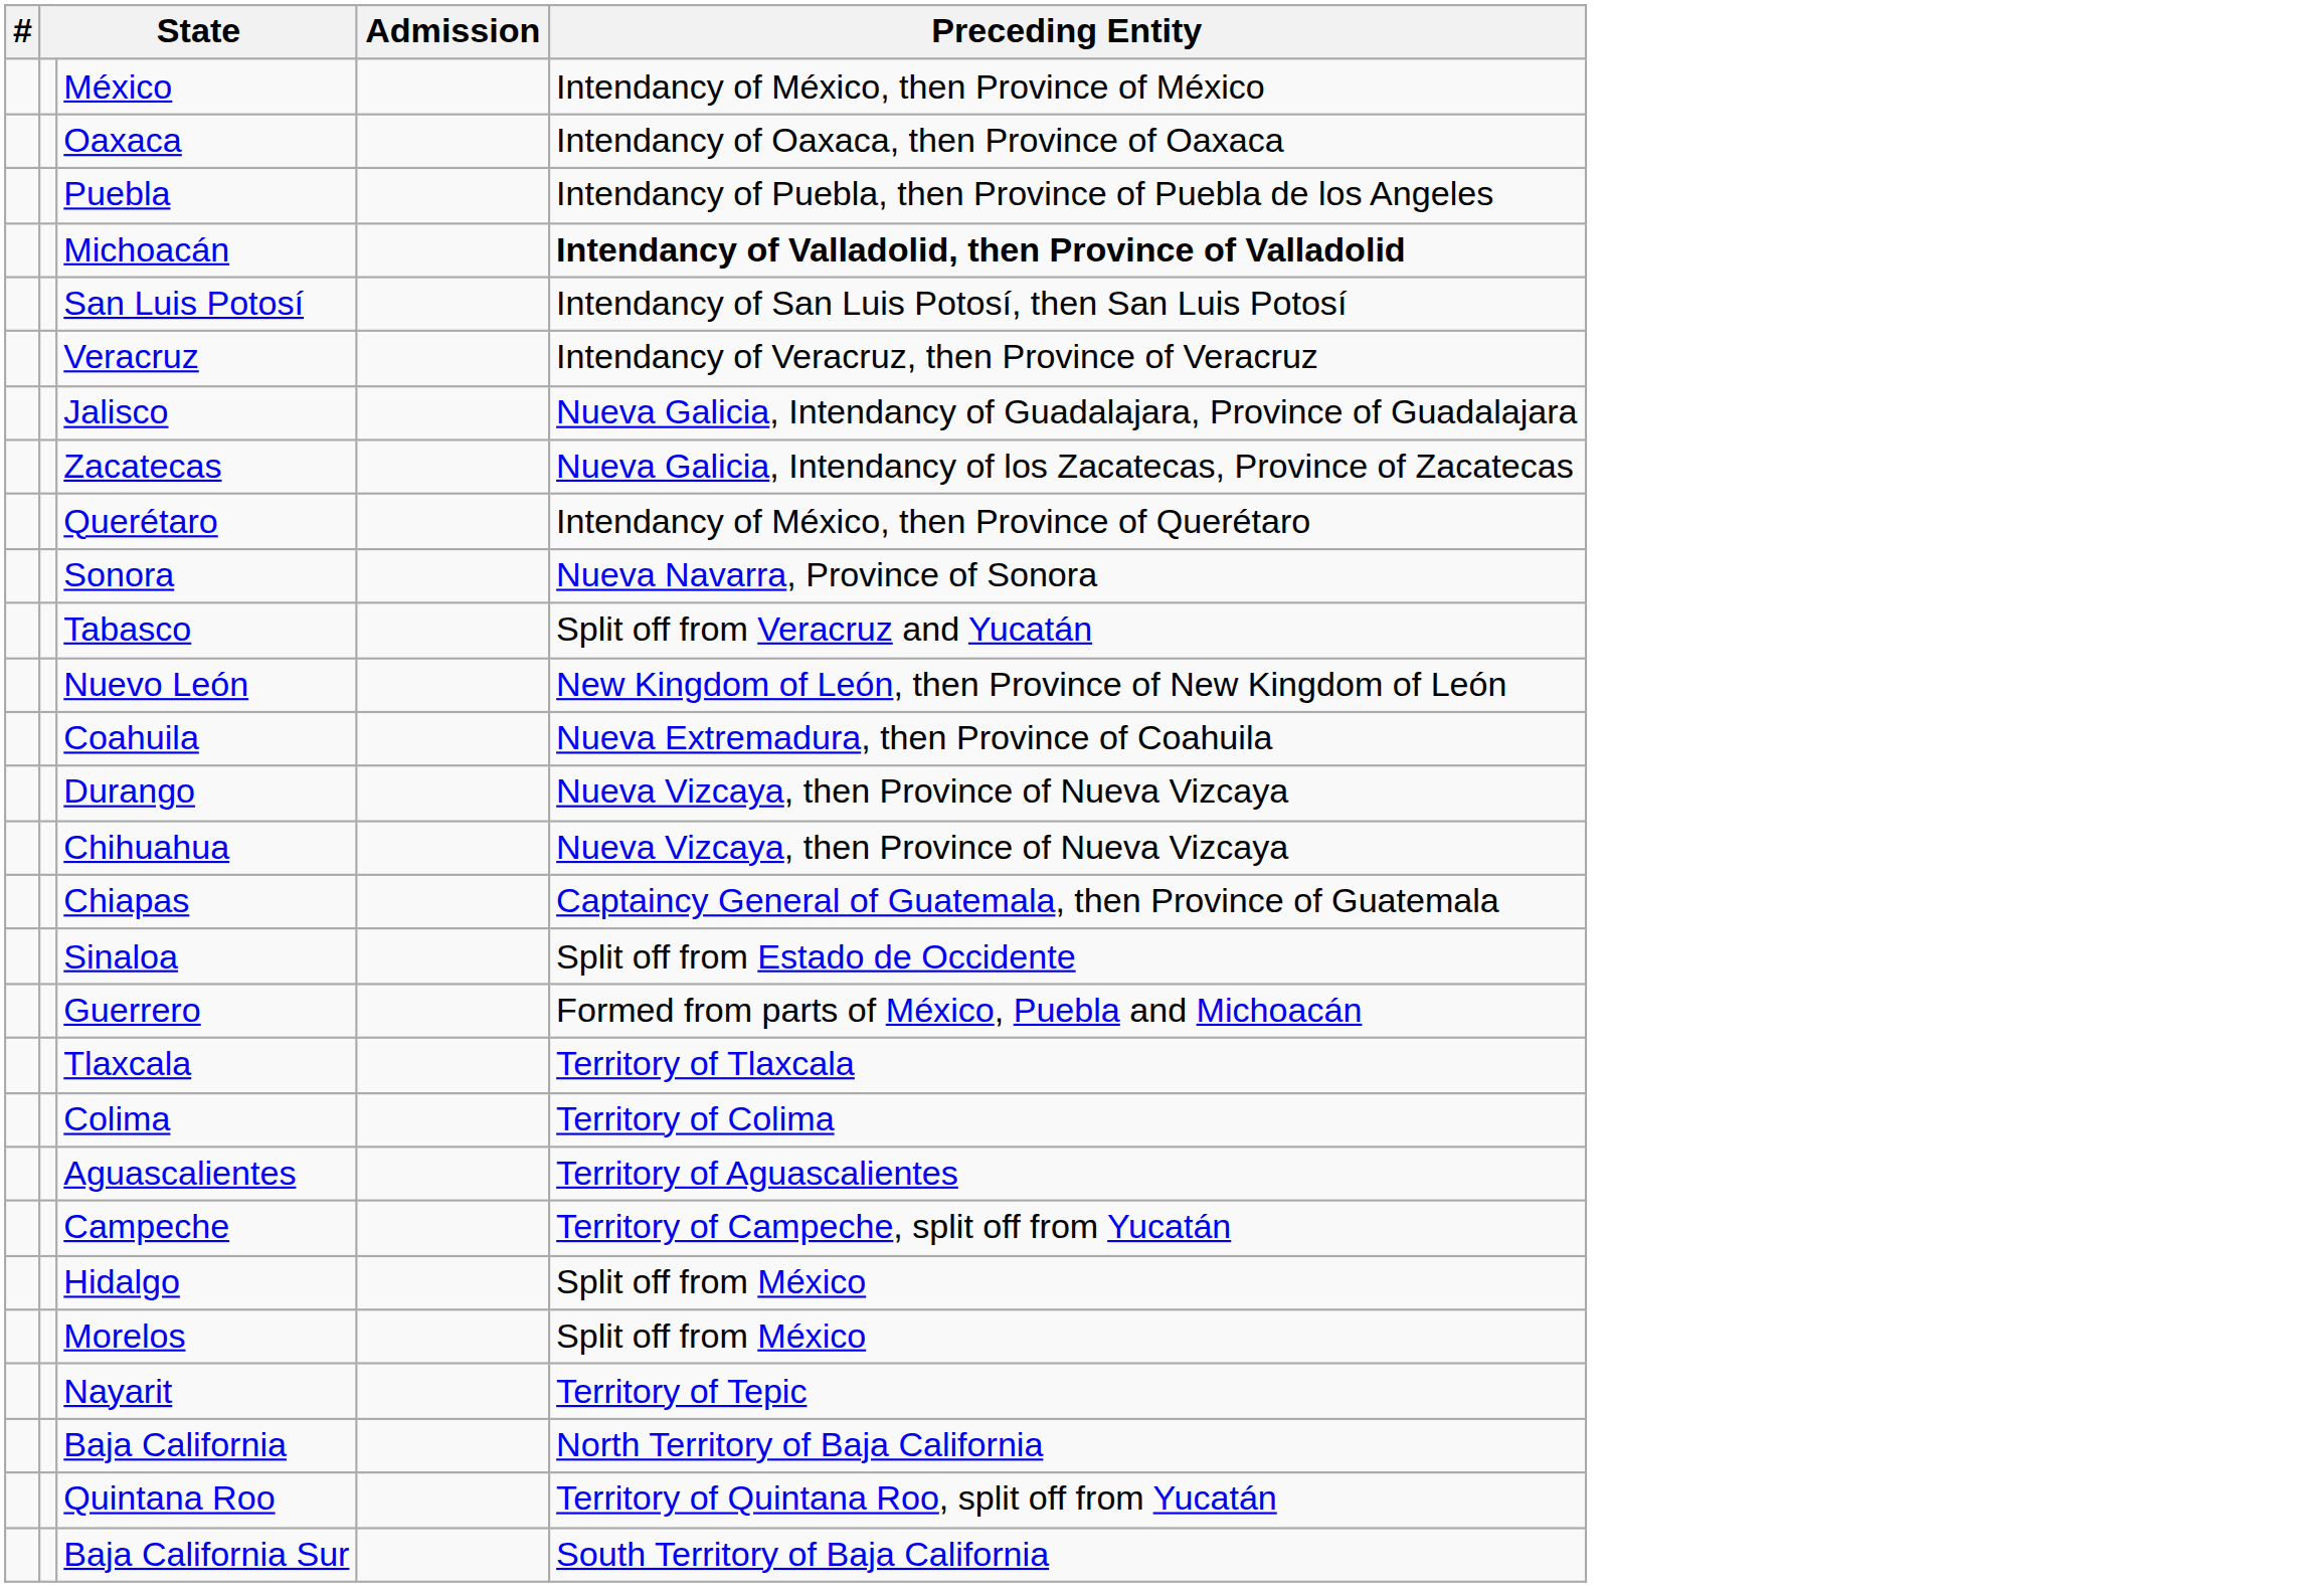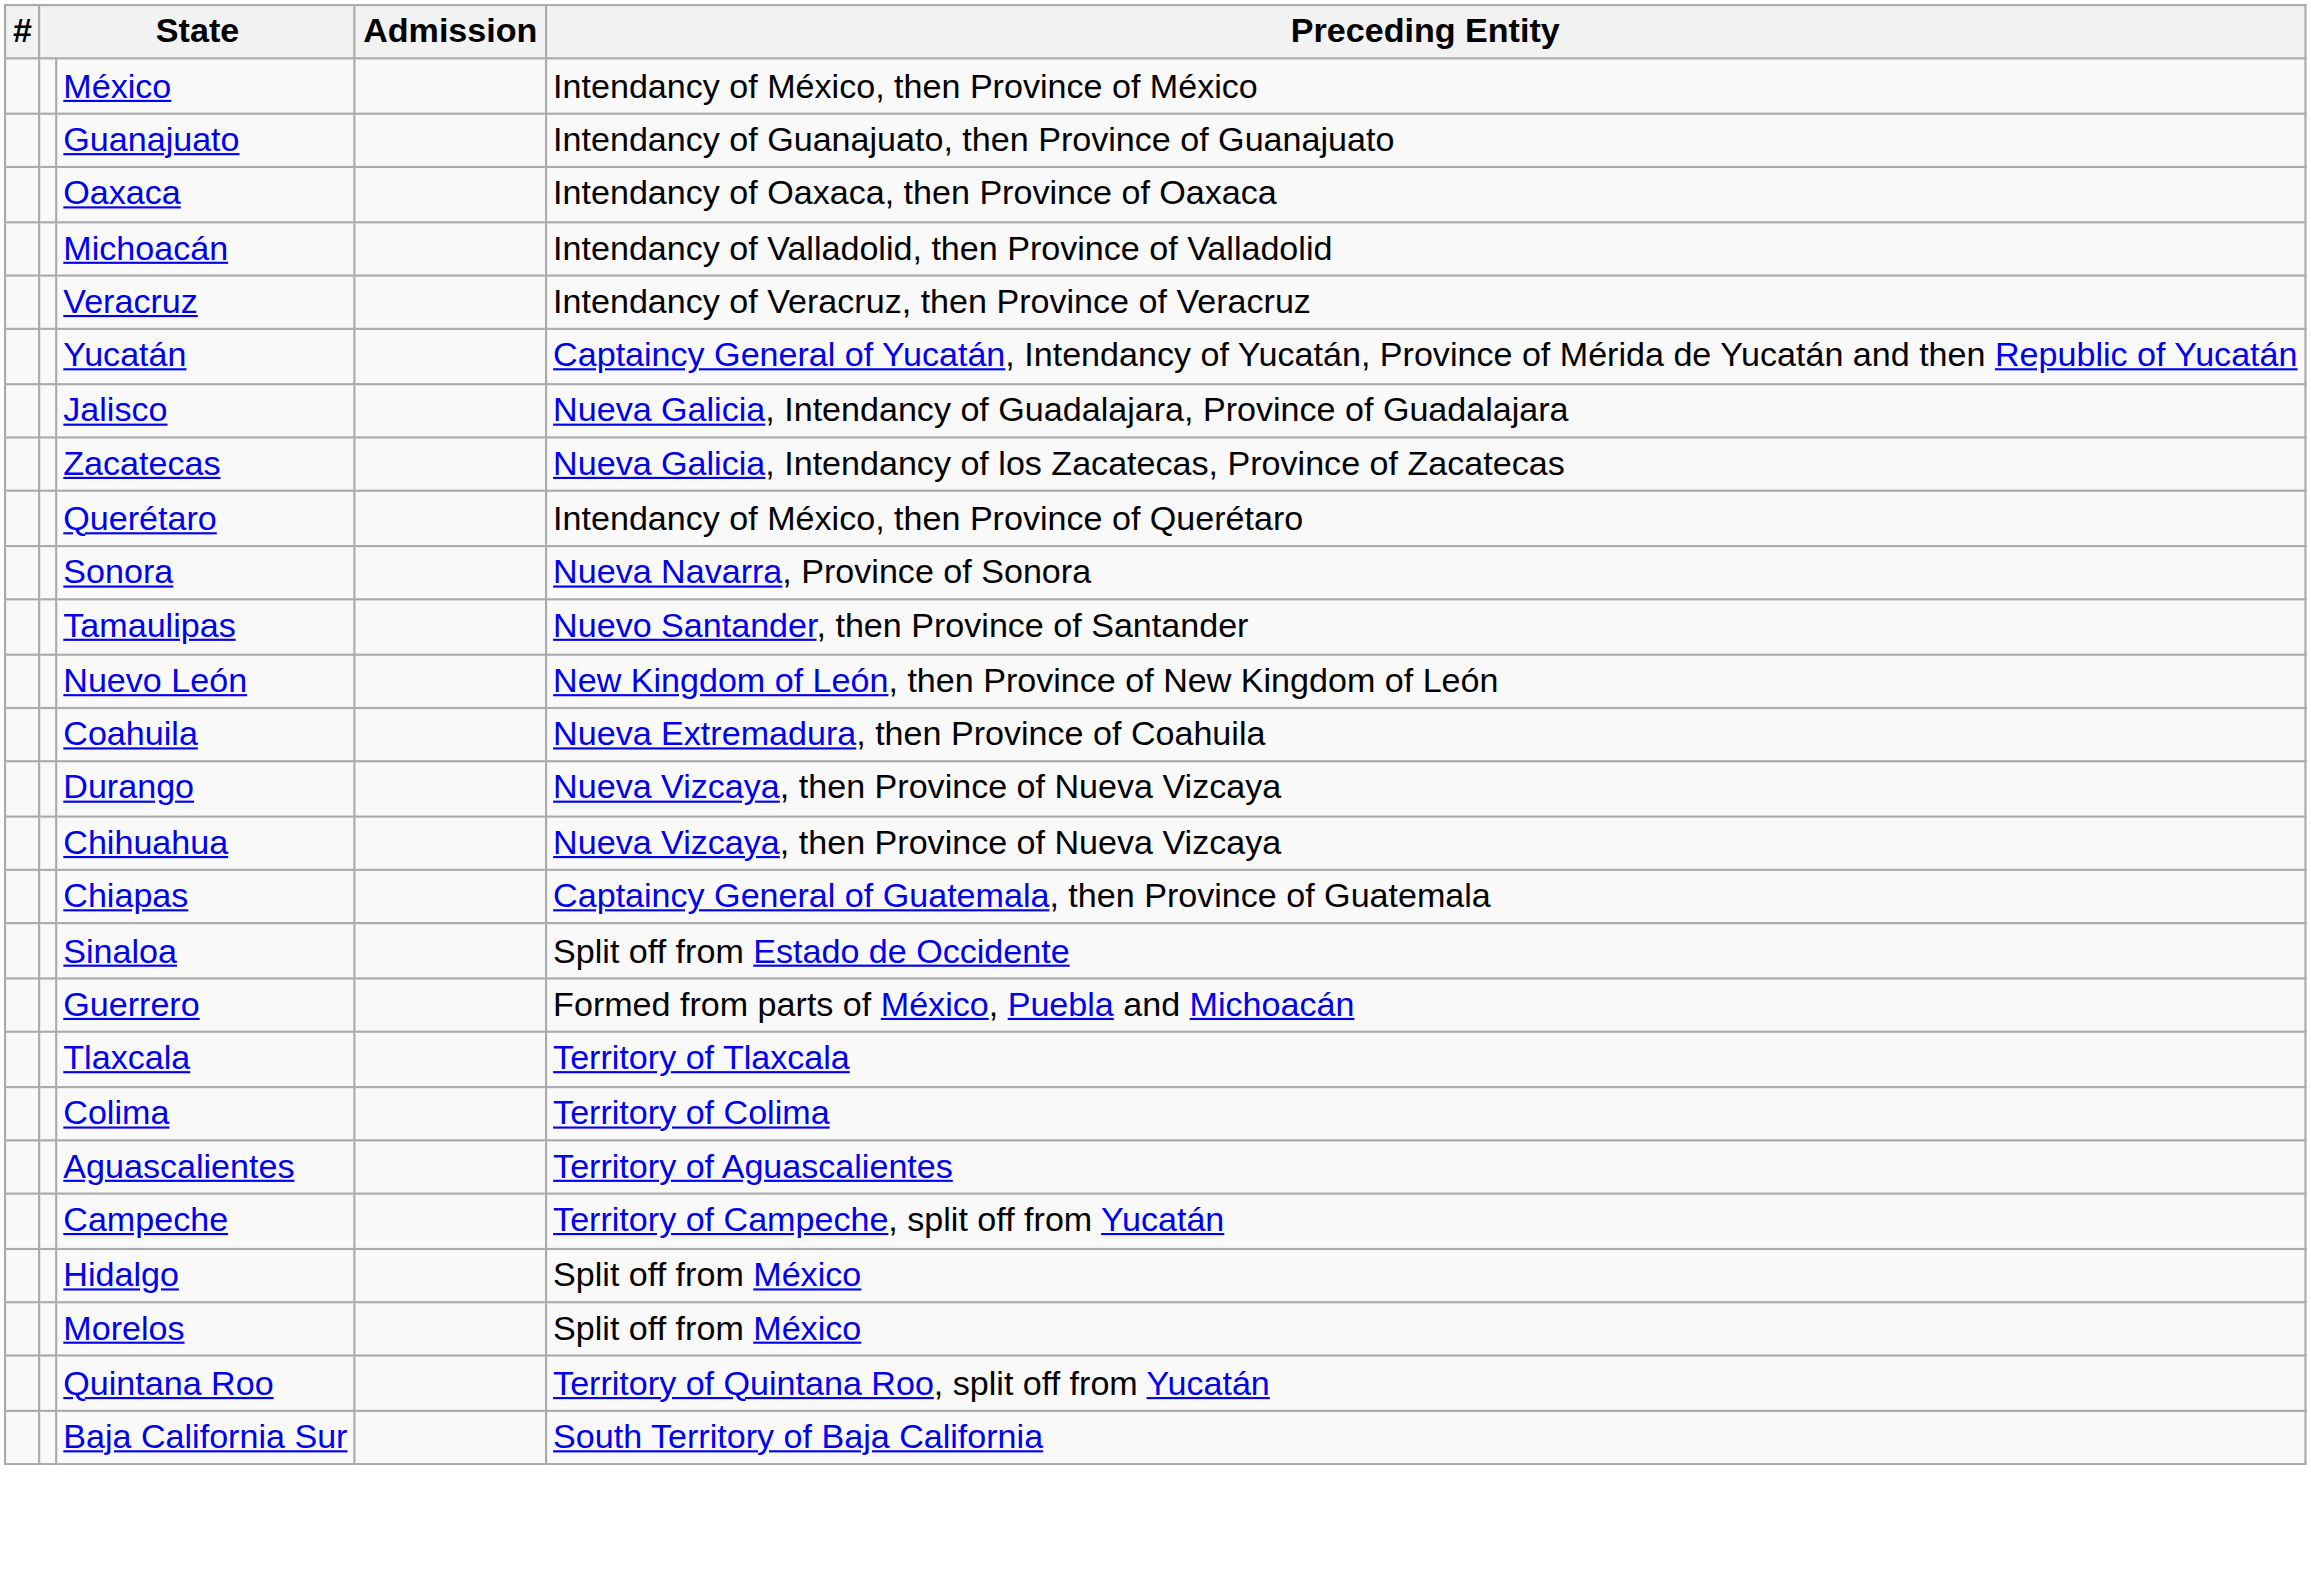 <table class="sortable wikitable">
 <tr>
 <th>#</th>
 <th colspan="2">State</th>
 <th>Admission</th>
 <th class="unsortable">Preceding Entity</th>
 </tr>
 <tr valign="top" halign="left">
 <td align="center"><strong></strong></td>
 <td></td>
 <td><a href='#'>México</a></td>
 <td></td>
 <td>Intendancy of México, then Province of México</td>
 </tr>
 <tr valign="top" halign="left">
 <td align="center"><strong></strong></td>
 <td></td>
+<td><a href='#'>Guanajuato</a></td>
+<td></td>
+<td>Intendancy of Guanajuato, then Province of Guanajuato</td>
+</tr>
+<tr valign="top" halign="left">
+<td align="center"><strong></strong></td>
+<td></td>
 <td><a href='#'>Oaxaca</a></td>
 <td></td>
 <td>Intendancy of Oaxaca, then Province of Oaxaca</td>
 </tr>
 <tr valign="top" halign="left">
 <td align="center"><strong></strong></td>
 <td></td>
-<td><a href='#'>Puebla</a></td>
-<td></td>
-<td>Intendancy of Puebla, then Province of Puebla de los Angeles</td>
-</tr>
-<tr valign="top" halign="left">
-<td align="center"><strong></strong></td>
-<td></td>
 <td><a href='#'>Michoacán</a></td>
 <td></td>
-<td><strong>Intendancy of Valladolid, then Province of Valladolid</strong></td>
-</tr>
-<tr valign="top" halign="left">
-<td align="center"><strong></strong></td>
-<td></td>
-<td><a href='#'>San Luis Potosí</a></td>
-<td></td>
-<td>Intendancy of San Luis Potosí, then San Luis Potosí</td>
+<td>Intendancy of Valladolid, then Province of Valladolid</td>
 </tr>
 <tr valign="top" halign="left">
 <td align="center"><strong></strong></td>
 <td></td>
 <td><a href='#'>Veracruz</a></td>
 <td></td>
 <td>Intendancy of Veracruz, then Province of Veracruz</td>
+</tr>
+<tr valign="top" halign="left">
+<td align="center"><strong></strong></td>
+<td></td>
+<td><a href='#'>Yucatán</a></td>
+<td></td>
+<td><a href='#'>Captaincy General of Yucatán</a>, Intendancy of Yucatán, Province of Mérida de Yucatán and then <a href='#'>Republic of Yucatán</a></td>
 </tr>
 <tr valign="top" halign="left">
 <td align="center"><strong></strong></td>
 <td></td>
 <td><a href='#'>Jalisco</a></td>
 <td></td>
 <td><a href='#'>Nueva Galicia</a>, Intendancy of Guadalajara, Province of Guadalajara</td>
 </tr>
 <tr valign="top" halign="left">
 <td align="center"><strong></strong></td>
 <td></td>
 <td><a href='#'>Zacatecas</a></td>
 <td></td>
 <td><a href='#'>Nueva Galicia</a>, Intendancy of los Zacatecas, Province of Zacatecas</td>
 </tr>
 <tr valign="top" halign="left">
 <td align="center"><strong></strong></td>
 <td></td>
 <td><a href='#'>Querétaro</a></td>
 <td></td>
 <td>Intendancy of México, then Province of Querétaro</td>
 </tr>
 <tr valign="top" halign="left">
 <td align="center"><strong></strong></td>
 <td></td>
 <td><a href='#'>Sonora</a></td>
 <td></td>
 <td><a href='#'>Nueva Navarra</a>, Province of Sonora</td>
 </tr>
 <tr valign="top" halign="left">
 <td align="center"><strong></strong></td>
 <td></td>
-<td><a href='#'>Tabasco</a></td>
+<td><a href='#'>Tamaulipas</a></td>
 <td></td>
-<td>Split off from <a href='#'>Veracruz</a> and <a href='#'>Yucatán</a></td>
+<td><a href='#'>Nuevo Santander</a>, then Province of Santander</td>
 </tr>
 <tr valign="top" halign="left">
 <td align="center"><strong></strong></td>
 <td></td>
 <td><a href='#'>Nuevo León</a></td>
 <td></td>
 <td><a href='#'>New Kingdom of León</a>, then Province of New Kingdom of León</td>
 </tr>
 <tr valign="top" halign="left">
 <td align="center"><strong></strong></td>
 <td></td>
 <td><a href='#'>Coahuila</a></td>
 <td></td>
 <td><a href='#'>Nueva Extremadura</a>, then Province of Coahuila</td>
 </tr>
 <tr valign="top" halign="left">
 <td align="center"><strong></strong></td>
 <td></td>
 <td><a href='#'>Durango</a></td>
 <td></td>
 <td><a href='#'>Nueva Vizcaya</a>, then Province of Nueva Vizcaya</td>
 </tr>
 <tr valign="top" halign="left">
 <td align="center"><strong></strong></td>
 <td></td>
 <td><a href='#'>Chihuahua</a></td>
 <td></td>
 <td><a href='#'>Nueva Vizcaya</a>, then Province of Nueva Vizcaya</td>
 </tr>
 <tr valign="top" halign="left">
 <td align="center"><strong></strong></td>
 <td></td>
 <td><a href='#'>Chiapas</a></td>
 <td></td>
 <td><a href='#'>Captaincy General of Guatemala</a>, then Province of Guatemala</td>
 </tr>
 <tr valign="top" halign="left">
 <td align="center"><strong></strong></td>
 <td></td>
 <td><a href='#'>Sinaloa</a></td>
 <td></td>
 <td>Split off from <a href='#'>Estado de Occidente</a></td>
 </tr>
 <tr valign="top" halign="left">
 <td align="center"><strong></strong></td>
 <td></td>
 <td><a href='#'>Guerrero</a></td>
 <td></td>
 <td>Formed from parts of <a href='#'>México</a>, <a href='#'>Puebla</a> and <a href='#'>Michoacán</a></td>
 </tr>
 <tr valign="top" halign="left">
 <td align="center"><strong></strong></td>
 <td></td>
 <td><a href='#'>Tlaxcala</a></td>
 <td></td>
 <td><a href='#'>Territory of Tlaxcala</a></td>
 </tr>
 <tr valign="top" halign="left">
 <td align="center"><strong></strong></td>
 <td></td>
 <td><a href='#'>Colima</a></td>
 <td></td>
 <td><a href='#'>Territory of Colima</a></td>
 </tr>
 <tr valign="top" halign="left">
 <td align="center"><strong></strong></td>
 <td></td>
 <td><a href='#'>Aguascalientes</a></td>
 <td></td>
 <td><a href='#'>Territory of Aguascalientes</a></td>
 </tr>
 <tr valign="top" halign="left">
 <td align="center"><strong></strong></td>
 <td></td>
 <td><a href='#'>Campeche</a></td>
 <td></td>
 <td><a href='#'>Territory of Campeche</a>, split off from <a href='#'>Yucatán</a></td>
 </tr>
 <tr valign="top" halign="left">
 <td align="center"><strong></strong></td>
 <td></td>
 <td><a href='#'>Hidalgo</a></td>
 <td></td>
 <td>Split off from <a href='#'>México</a></td>
 </tr>
 <tr valign="top" halign="left">
 <td align="center"><strong></strong></td>
 <td></td>
 <td><a href='#'>Morelos</a></td>
 <td></td>
 <td>Split off from <a href='#'>México</a></td>
 </tr>
 <tr valign="top" halign="left">
 <td align="center"><strong></strong></td>
 <td></td>
-<td><a href='#'>Nayarit</a></td>
-<td></td>
-<td><a href='#'>Territory of Tepic</a></td>
-</tr>
-<tr valign="top" halign="left">
-<td align="center"><strong></strong></td>
-<td></td>
-<td><a href='#'>Baja California</a></td>
-<td></td>
-<td><a href='#'>North Territory of Baja California</a></td>
-</tr>
-<tr valign="top" halign="left">
-<td align="center"><strong></strong></td>
-<td></td>
 <td><a href='#'>Quintana Roo</a></td>
 <td></td>
 <td><a href='#'>Territory of Quintana Roo</a>, split off from <a href='#'>Yucatán</a></td>
 </tr>
 <tr valign="top" halign="left">
 <td align="center"><strong></strong></td>
 <td></td>
 <td><a href='#'>Baja California Sur</a></td>
 <td></td>
 <td><a href='#'>South Territory of Baja California</a></td>
 </tr>
 </table>
